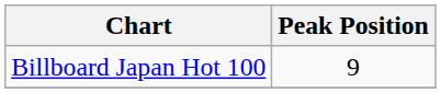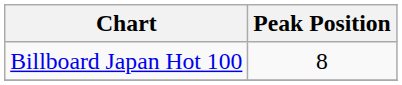 <table class="wikitable sortable">
 <tr>
 <th style="text-align:center;">Chart</th>
 <th style="text-align:center;">Peak Position</th>
 </tr>
 <tr>
 <td align="left"><a href='#'>Billboard Japan Hot 100</a></td>
-<td style="text-align:center">9</td>
+<td style="text-align:center">8</td>
 </tr>
 <tr>
 </tr>
 </table>
